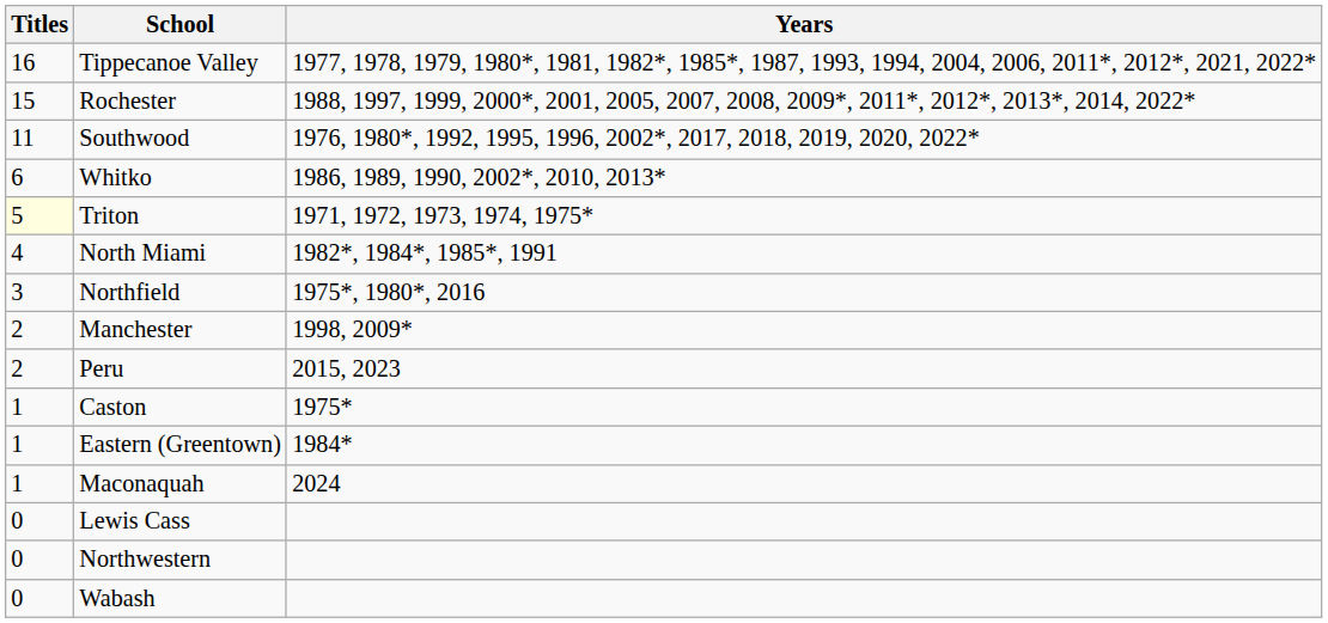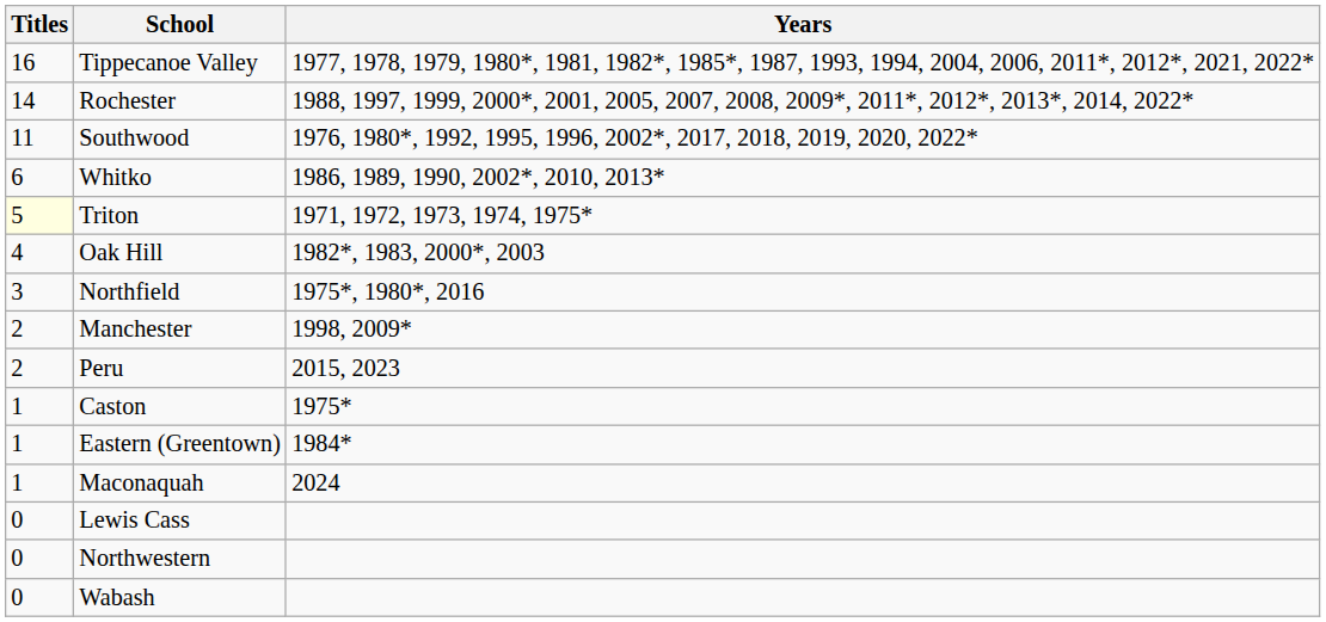 <table class="wikitable">
 <tr>
 <th>Titles</th>
 <th>School</th>
 <th>Years</th>
 </tr>
 <tr>
 <td>16</td>
 <td>Tippecanoe Valley</td>
 <td>1977, 1978, 1979, 1980*, 1981, 1982*, 1985*, 1987, 1993, 1994, 2004, 2006, 2011*, 2012*, 2021, 2022*</td>
 </tr>
 <tr>
-<td>15</td>
+<td>14</td>
 <td>Rochester</td>
 <td>1988, 1997, 1999, 2000*, 2001, 2005, 2007, 2008, 2009*, 2011*, 2012*, 2013*, 2014, 2022*</td>
 </tr>
 <tr>
 <td>11</td>
 <td>Southwood</td>
 <td>1976, 1980*, 1992, 1995, 1996, 2002*, 2017, 2018, 2019, 2020, 2022*</td>
 </tr>
 <tr>
 <td>6</td>
 <td>Whitko</td>
 <td>1986, 1989, 1990, 2002*, 2010, 2013*</td>
 </tr>
 <tr>
 <td style="background: lightyellow;">5</td>
 <td>Triton</td>
 <td>1971, 1972, 1973, 1974, 1975*</td>
 </tr>
 <tr>
 <td>4</td>
-<td>North Miami</td>
-<td>1982*, 1984*, 1985*, 1991</td>
+<td>Oak Hill</td>
+<td>1982*, 1983, 2000*, 2003</td>
 </tr>
 <tr>
 <td>3</td>
 <td>Northfield</td>
 <td>1975*, 1980*, 2016</td>
 </tr>
 <tr>
 <td>2</td>
 <td>Manchester</td>
 <td>1998, 2009*</td>
 </tr>
 <tr>
 <td>2</td>
 <td>Peru</td>
 <td>2015, 2023</td>
 </tr>
 <tr>
 <td>1</td>
 <td>Caston</td>
 <td>1975*</td>
 </tr>
 <tr>
 <td>1</td>
 <td>Eastern (Greentown)</td>
 <td>1984*</td>
 </tr>
 <tr>
 <td>1</td>
 <td>Maconaquah</td>
 <td>2024</td>
 </tr>
 <tr>
 <td>0</td>
 <td>Lewis Cass</td>
 <td></td>
 </tr>
 <tr>
 <td>0</td>
 <td>Northwestern</td>
 <td></td>
 </tr>
 <tr>
 <td>0</td>
 <td>Wabash</td>
 <td></td>
 </tr>
 </table>
